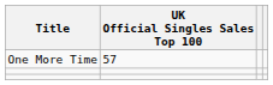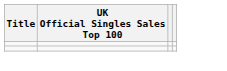 <table class="wikitable">
 <tr>
 <th>Title</th>
 <th>UK<br>Official Singles Sales<br>Top 100</th>
 <th></th>
 <th></th>
-</tr>
-<tr>
-<td>One More Time</td>
-<td>57</td>
-<td></td>
-<td></td>
 </tr>
 <tr>
 <td></td>
 <td></td>
 <td></td>
 <td></td>
 </tr>
 <tr>
 <td></td>
 <td></td>
 <td></td>
 <td></td>
 </tr>
 </table>
